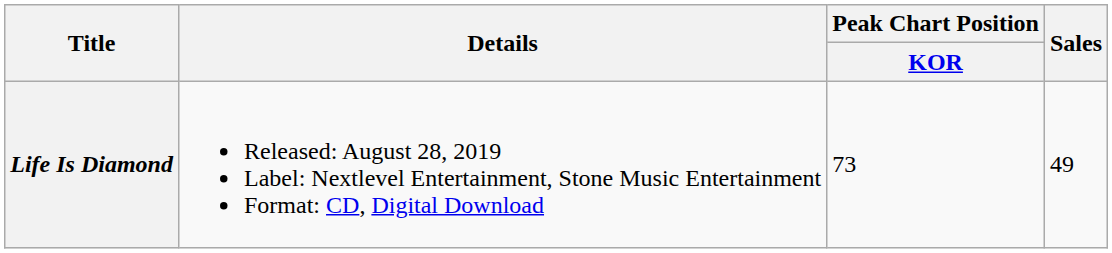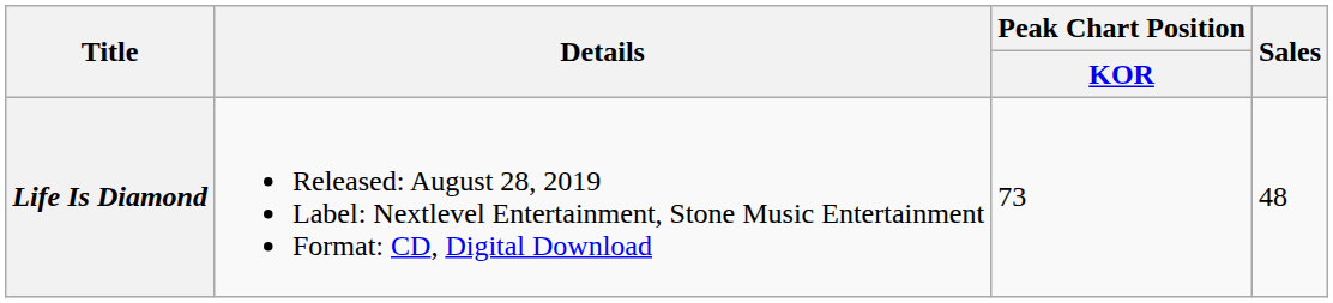 <table class="wikitable">
 <tr>
 <th rowspan="2">Title</th>
 <th rowspan="2">Details</th>
 <th>Peak Chart Position</th>
 <th rowspan="2">Sales</th>
 </tr>
 <tr>
 <th><a href='#'>KOR</a></th>
 </tr>
 <tr>
 <th><em>Life Is Diamond</em></th>
 <td><br><ul><li>Released: August 28, 2019</li><li>Label: Nextlevel Entertainment, Stone Music Entertainment</li><li>Format: <a href='#'>CD</a>, <a href='#'>Digital Download</a></li></ul></td>
 <td>73</td>
-<td>49</td>
+<td>48</td>
 </tr>
 </table>
